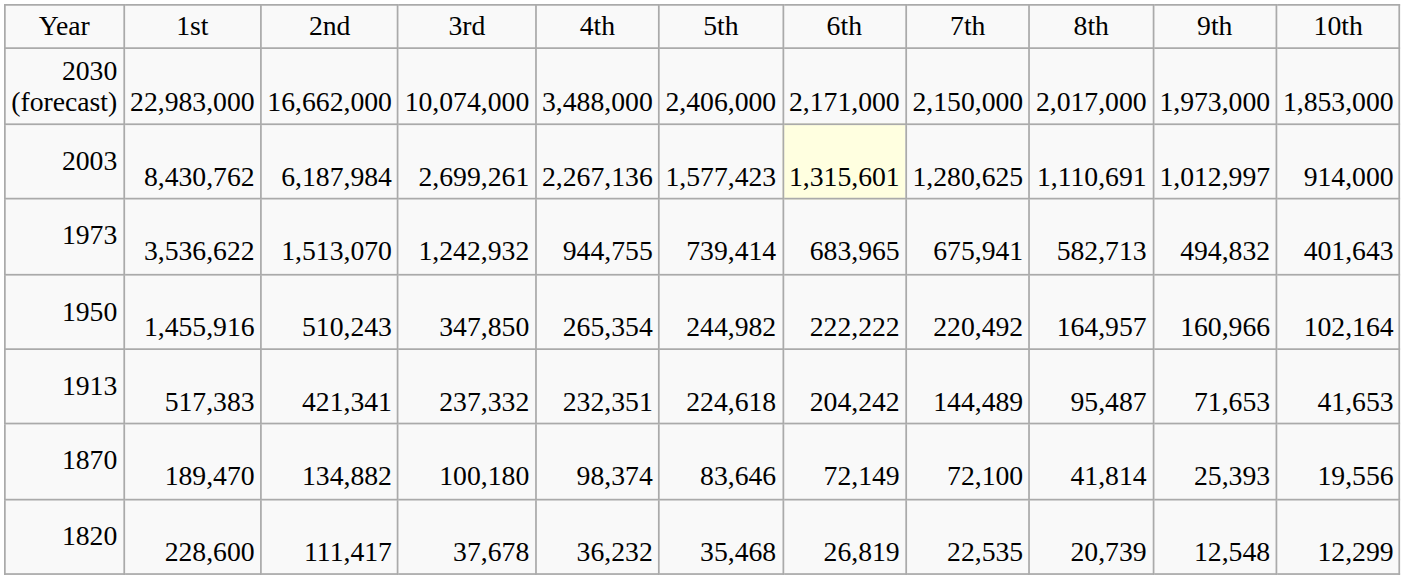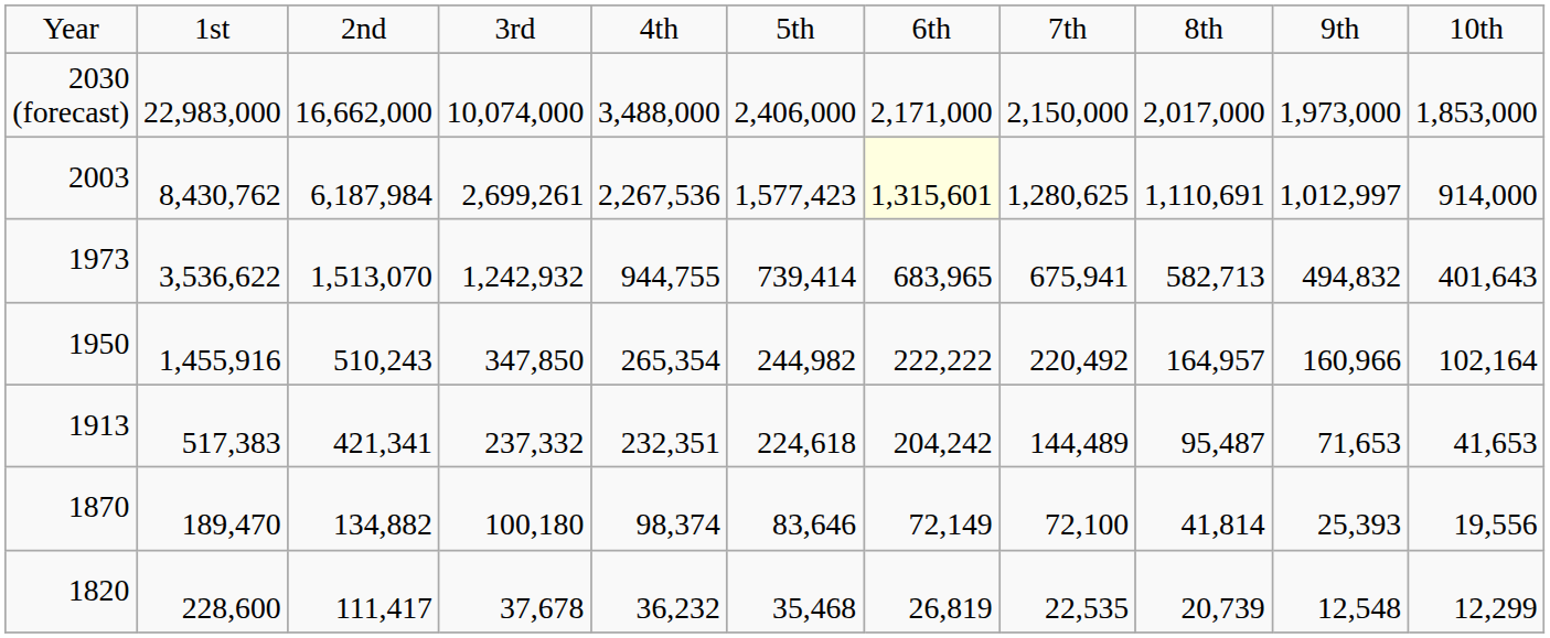 <table class="wikitable"  width=450px>
 <tr align=center>
 <td>Year</td>
 <td>1st</td>
 <td>2nd</td>
 <td>3rd</td>
 <td>4th</td>
 <td>5th</td>
 <td>6th</td>
 <td>7th</td>
 <td>8th</td>
 <td>9th</td>
 <td>10th</td>
 </tr>
 <tr align=right>
 <td>2030 (forecast)</td>
 <td><br>22,983,000</td>
 <td><br>16,662,000</td>
 <td><br>10,074,000</td>
 <td><br>3,488,000</td>
 <td><br>2,406,000</td>
 <td><br>2,171,000</td>
 <td><br>2,150,000</td>
 <td><br>2,017,000</td>
 <td><br>1,973,000</td>
 <td><br>1,853,000</td>
 </tr>
 <tr align=right>
 <td>2003</td>
 <td><br>8,430,762</td>
 <td><br>6,187,984</td>
 <td><br>2,699,261</td>
-<td><br>2,267,136</td>
+<td><br>2,267,536</td>
 <td><br>1,577,423</td>
 <td style="background: lightyellow;"><br>1,315,601</td>
 <td><br>1,280,625</td>
 <td><br>1,110,691</td>
 <td><br>1,012,997</td>
 <td><br>914,000</td>
 </tr>
 <tr align=right>
 <td>1973</td>
 <td><br>3,536,622</td>
 <td><br>1,513,070</td>
 <td><br>1,242,932</td>
 <td><br>944,755</td>
 <td><br>739,414</td>
 <td><br>683,965</td>
 <td><br>675,941</td>
 <td><br>582,713</td>
 <td><br>494,832</td>
 <td><br>401,643</td>
 </tr>
 <tr align=right>
 <td>1950</td>
 <td><br>1,455,916</td>
 <td><br>510,243</td>
 <td><br>347,850</td>
 <td><br>265,354</td>
 <td><br>244,982</td>
 <td><br>222,222</td>
 <td><br>220,492</td>
 <td><br>164,957</td>
 <td><br>160,966</td>
 <td><br>102,164</td>
 </tr>
 <tr align=right>
 <td>1913</td>
 <td><br>517,383</td>
 <td><br>421,341</td>
 <td><br>237,332</td>
 <td><br>232,351</td>
 <td><br>224,618</td>
 <td><br>204,242</td>
 <td><br>144,489</td>
 <td><br>95,487</td>
 <td><br>71,653</td>
 <td><br>41,653</td>
 </tr>
 <tr align=right>
 <td>1870</td>
 <td><br>189,470</td>
 <td><br>134,882</td>
 <td><br>100,180</td>
 <td><br>98,374</td>
 <td><br>83,646</td>
 <td><br>72,149</td>
 <td><br>72,100</td>
 <td><br>41,814</td>
 <td><br>25,393</td>
 <td><br>19,556</td>
 </tr>
 <tr align=right>
 <td>1820</td>
 <td><br>228,600</td>
 <td><br>111,417</td>
 <td><br>37,678</td>
 <td><br>36,232</td>
 <td><br>35,468</td>
 <td><br>26,819</td>
 <td><br>22,535</td>
 <td><br>20,739</td>
 <td><br>12,548</td>
 <td><br>12,299</td>
 </tr>
 </table>
